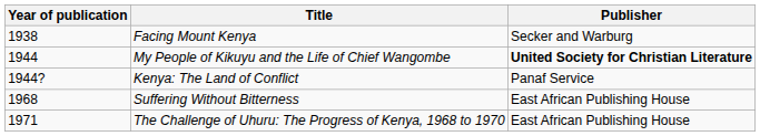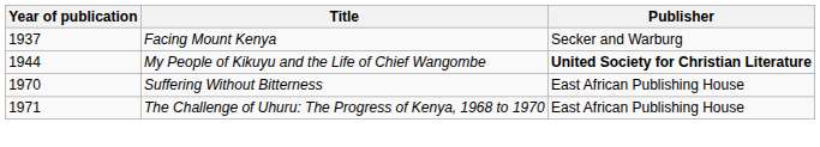 <table class="wikitable sortable">
 <tr>
 <th>Year of publication</th>
 <th>Title</th>
 <th>Publisher</th>
 </tr>
 <tr>
-<td>1938</td>
+<td>1937</td>
 <td><em>Facing Mount Kenya</em></td>
 <td>Secker and Warburg</td>
 </tr>
 <tr>
 <td>1944</td>
 <td><em>My People of Kikuyu and the Life of Chief Wangombe</em></td>
 <td><strong>United Society for Christian Literature</strong></td>
 </tr>
 <tr>
-<td>1944?</td>
-<td><em>Kenya: The Land of Conflict</em></td>
-<td>Panaf Service</td>
-</tr>
-<tr>
-<td>1968</td>
+<td>1970</td>
 <td><em>Suffering Without Bitterness</em></td>
 <td>East African Publishing House</td>
 </tr>
 <tr>
 <td>1971</td>
 <td><em>The Challenge of Uhuru: The Progress of Kenya, 1968 to 1970</em></td>
 <td>East African Publishing House</td>
 </tr>
 </table>
